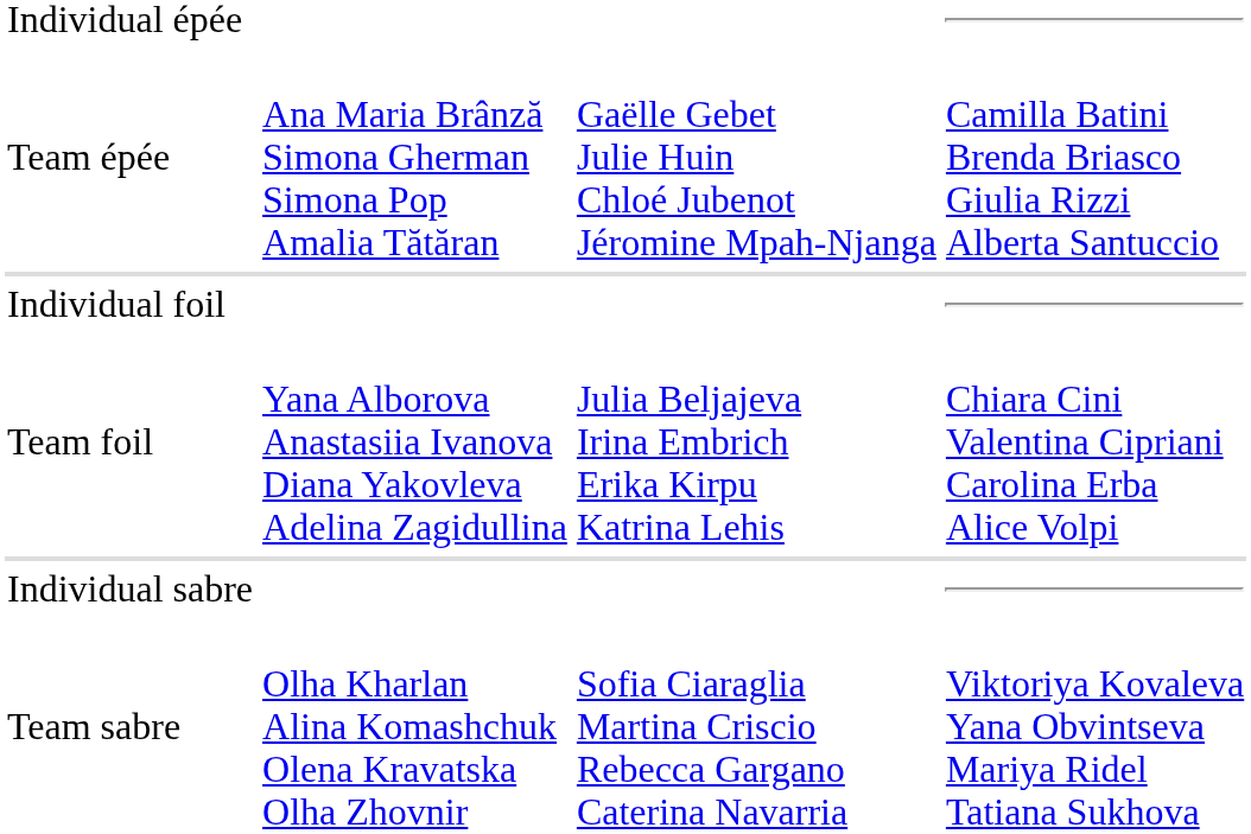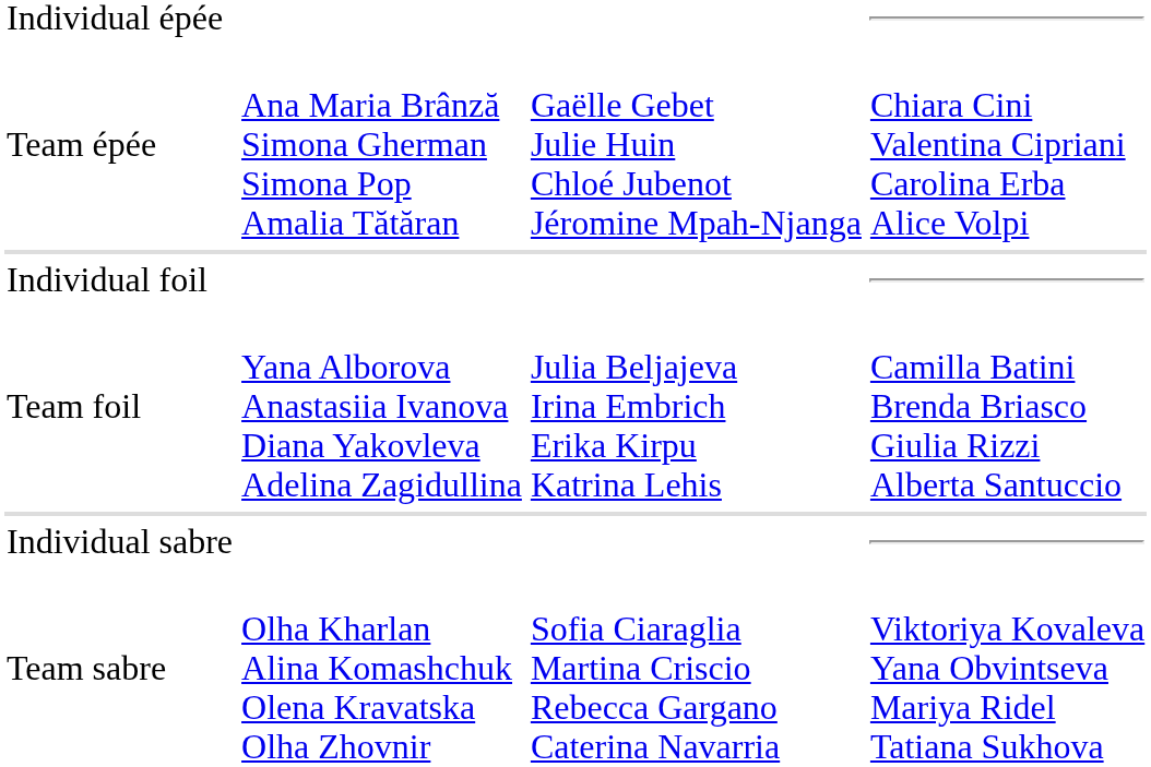 <table>
 <tr>
 <td>Individual épée <br></td>
 <td></td>
 <td></td>
 <td><hr></td>
 </tr>
 <tr>
 <td>Team épée <br></td>
 <td><br><a href='#'>Ana Maria Brânză</a><br><a href='#'>Simona Gherman</a><br><a href='#'>Simona Pop</a><br><a href='#'>Amalia Tătăran</a></td>
 <td><br><a href='#'>Gaëlle Gebet</a><br><a href='#'>Julie Huin</a><br><a href='#'>Chloé Jubenot</a><br><a href='#'>Jéromine Mpah-Njanga</a></td>
-<td><br><a href='#'>Camilla Batini</a><br><a href='#'>Brenda Briasco</a><br><a href='#'>Giulia Rizzi</a><br><a href='#'>Alberta Santuccio</a></td>
+<td><br><a href='#'>Chiara Cini</a><br><a href='#'>Valentina Cipriani</a><br><a href='#'>Carolina Erba</a><br><a href='#'>Alice Volpi</a></td>
 </tr>
 <tr bgcolor=#DDDDDD>
 <td colspan=7></td>
 </tr>
 <tr>
 <td>Individual foil <br></td>
 <td></td>
 <td></td>
 <td><hr></td>
 </tr>
 <tr>
 <td>Team foil<br></td>
 <td><br><a href='#'>Yana Alborova</a><br><a href='#'>Anastasiia Ivanova</a><br><a href='#'>Diana Yakovleva</a><br><a href='#'>Adelina Zagidullina</a></td>
 <td><br><a href='#'>Julia Beljajeva</a><br><a href='#'>Irina Embrich</a><br><a href='#'>Erika Kirpu</a><br><a href='#'>Katrina Lehis</a></td>
-<td><br><a href='#'>Chiara Cini</a><br><a href='#'>Valentina Cipriani</a><br><a href='#'>Carolina Erba</a><br><a href='#'>Alice Volpi</a></td>
+<td><br><a href='#'>Camilla Batini</a><br><a href='#'>Brenda Briasco</a><br><a href='#'>Giulia Rizzi</a><br><a href='#'>Alberta Santuccio</a></td>
 </tr>
 <tr bgcolor=#DDDDDD>
 <td colspan=7></td>
 </tr>
 <tr>
 <td>Individual sabre <br></td>
 <td></td>
 <td></td>
 <td><hr></td>
 </tr>
 <tr>
 <td>Team sabre <br></td>
 <td><br><a href='#'>Olha Kharlan</a><br><a href='#'>Alina Komashchuk</a><br><a href='#'>Olena Kravatska</a><br><a href='#'>Olha Zhovnir</a></td>
 <td><br><a href='#'>Sofia Ciaraglia</a><br><a href='#'>Martina Criscio</a><br><a href='#'>Rebecca Gargano</a><br><a href='#'>Caterina Navarria</a></td>
 <td><br><a href='#'>Viktoriya Kovaleva</a><br><a href='#'>Yana Obvintseva</a><br><a href='#'>Mariya Ridel</a><br><a href='#'>Tatiana Sukhova</a></td>
 </tr>
 </table>
